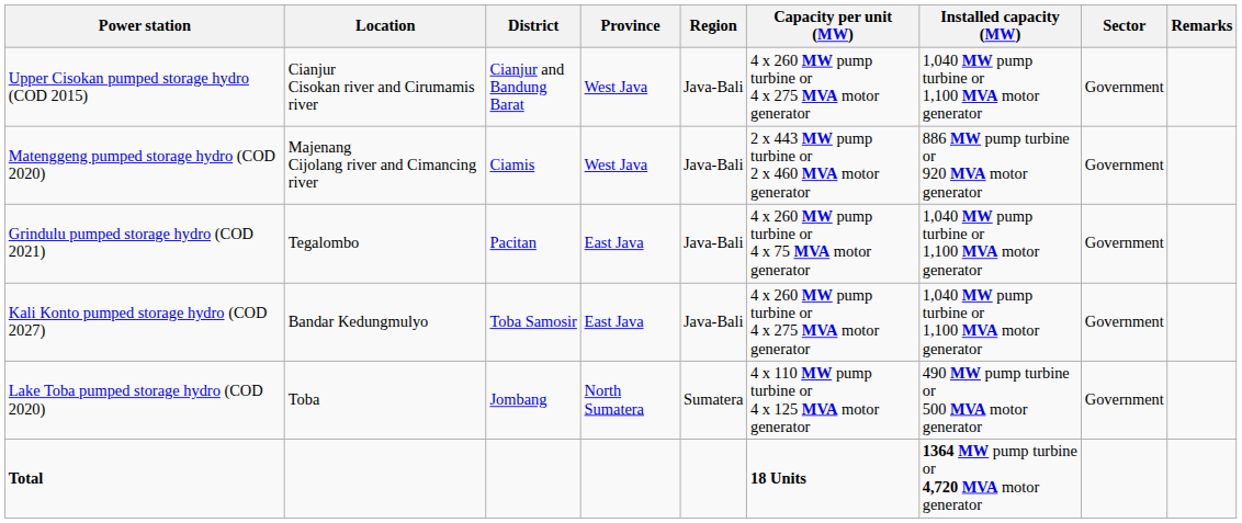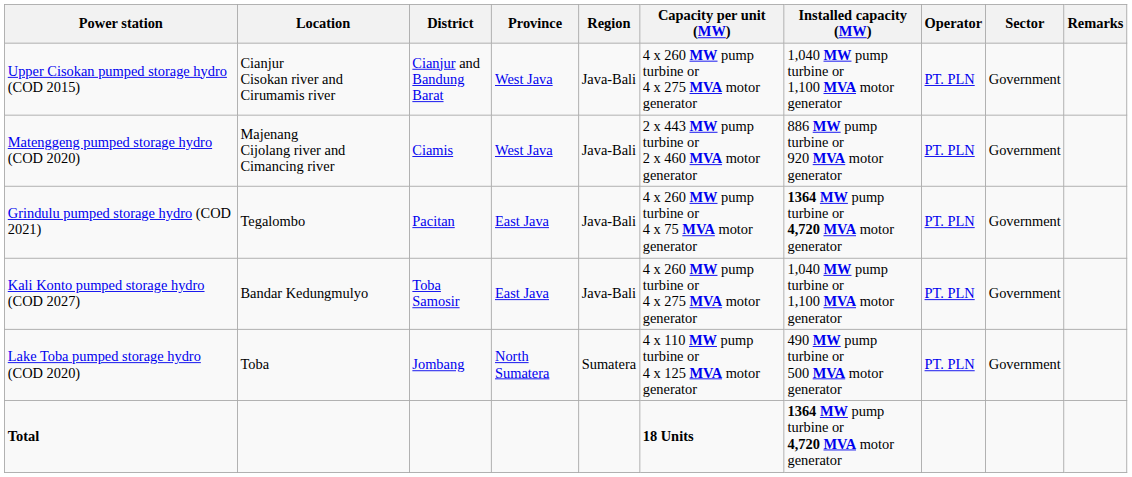 <table class="wikitable sortable">
 <tr>
 <th>Power station</th>
 <th>Location</th>
 <th>District</th>
 <th>Province</th>
 <th>Region</th>
 <th>Capacity per unit<br>(<a href='#'>MW</a>)</th>
 <th>Installed capacity<br> (<a href='#'>MW</a>)</th>
+<th>Operator</th>
 <th>Sector</th>
 <th>Remarks</th>
 </tr>
 <tr>
 <td><a href='#'>Upper Cisokan pumped storage hydro</a> (COD 2015)</td>
 <td>Cianjur <br> Cisokan river and Cirumamis river</td>
 <td><a href='#'>Cianjur</a> and <br><a href='#'>Bandung Barat</a></td>
 <td><a href='#'>West Java</a></td>
 <td>Java-Bali</td>
 <td>4 x 260 <strong><a href='#'>MW</a></strong> pump turbine or <br> 4 x 275 <strong><a href='#'>MVA</a></strong> motor generator</td>
 <td>1,040 <strong><a href='#'>MW</a></strong> pump turbine or <br> 1,100 <strong><a href='#'>MVA</a></strong> motor generator</td>
+<td><a href='#'>PT. PLN</a></td>
 <td>Government</td>
 <td></td>
 </tr>
 <tr>
 <td><a href='#'>Matenggeng pumped storage hydro</a> (COD 2020)</td>
 <td>Majenang <br> Cijolang river and Cimancing river</td>
 <td><a href='#'>Ciamis</a></td>
 <td><a href='#'>West Java</a></td>
 <td>Java-Bali</td>
 <td>2 x 443 <strong><a href='#'>MW</a></strong> pump turbine or <br> 2 x 460 <strong><a href='#'>MVA</a></strong> motor generator</td>
 <td>886 <strong><a href='#'>MW</a></strong> pump turbine or <br> 920 <strong><a href='#'>MVA</a></strong> motor generator</td>
+<td><a href='#'>PT. PLN</a></td>
 <td>Government</td>
 <td></td>
 </tr>
 <tr>
 <td><a href='#'>Grindulu pumped storage hydro</a> (COD 2021)</td>
 <td>Tegalombo</td>
 <td><a href='#'>Pacitan</a></td>
 <td><a href='#'>East Java</a></td>
 <td>Java-Bali</td>
 <td>4 x 260 <strong><a href='#'>MW</a></strong> pump turbine or <br> 4 x 75 <strong><a href='#'>MVA</a></strong> motor generator</td>
-<td>1,040 <strong><a href='#'>MW</a></strong> pump turbine or <br> 1,100 <strong><a href='#'>MVA</a></strong> motor generator</td>
+<td><strong>1364 <a href='#'>MW</a></strong> pump turbine or <br> <strong>4,720 <a href='#'>MVA</a></strong> motor generator</td>
+<td><a href='#'>PT. PLN</a></td>
 <td>Government</td>
 <td></td>
 </tr>
 <tr>
 <td><a href='#'>Kali Konto pumped storage hydro</a> (COD 2027)</td>
 <td>Bandar Kedungmulyo</td>
 <td><a href='#'>Toba Samosir</a></td>
 <td><a href='#'>East Java</a></td>
 <td>Java-Bali</td>
 <td>4 x 260 <strong><a href='#'>MW</a></strong> pump turbine or <br> 4 x 275 <strong><a href='#'>MVA</a></strong> motor generator</td>
 <td>1,040 <strong><a href='#'>MW</a></strong> pump turbine or <br> 1,100 <strong><a href='#'>MVA</a></strong> motor generator</td>
+<td><a href='#'>PT. PLN</a></td>
 <td>Government</td>
 <td></td>
 </tr>
 <tr>
 <td><a href='#'>Lake Toba pumped storage hydro</a> (COD 2020)</td>
 <td>Toba</td>
 <td><a href='#'>Jombang</a></td>
 <td><a href='#'>North Sumatera</a></td>
 <td>Sumatera</td>
 <td>4 x 110 <strong><a href='#'>MW</a></strong> pump turbine or <br> 4 x 125 <strong><a href='#'>MVA</a></strong> motor generator</td>
 <td>490 <strong><a href='#'>MW</a></strong> pump turbine or <br> 500 <strong><a href='#'>MVA</a></strong> motor generator</td>
+<td><a href='#'>PT. PLN</a></td>
 <td>Government</td>
 <td></td>
 </tr>
 <tr>
 <td><strong>Total</strong></td>
 <td></td>
 <td></td>
 <td></td>
 <td></td>
 <td><strong>18 Units</strong></td>
 <td><strong>1364 <a href='#'>MW</a></strong> pump turbine or <br> <strong>4,720 <a href='#'>MVA</a></strong> motor generator</td>
 <td></td>
+<td></td>
 <td><strong> </strong></td>
 </tr>
 </table>
